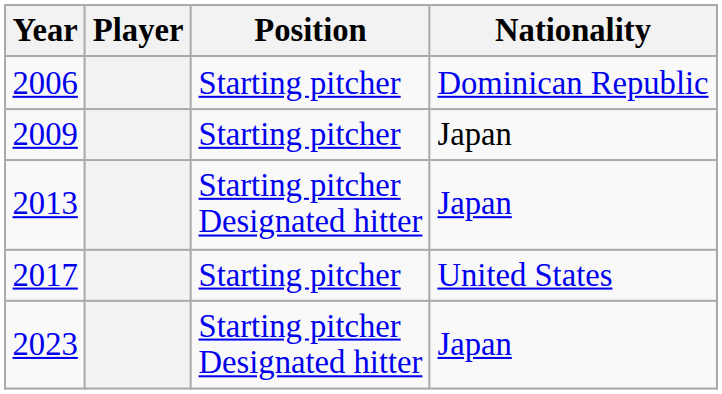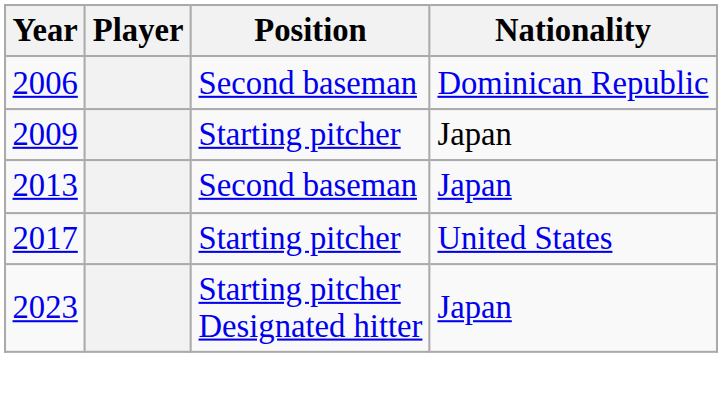 <table class="wikitable plainrowheaders sortable" summary="Year (sortable), Player (sortable), Position (sortable), and Nationality (sortable)">
 <tr>
 <th scope="col">Year</th>
 <th scope="col">Player</th>
 <th scope="col">Position</th>
 <th scope="col">Nationality</th>
 </tr>
 <tr>
 <td><a href='#'>2006</a></td>
 <th scope="row"></th>
-<td><a href='#'>Starting pitcher</a></td>
+<td><a href='#'>Second baseman</a></td>
 <td> <a href='#'>Dominican Republic</a></td>
 </tr>
 <tr>
 <td><a href='#'>2009</a></td>
 <th scope="row"></th>
 <td><a href='#'>Starting pitcher</a></td>
 <td> Japan</td>
 </tr>
 <tr>
 <td><a href='#'>2013</a></td>
 <th scope="row"></th>
-<td><a href='#'>Starting pitcher</a><br><a href='#'>Designated hitter</a></td>
+<td><a href='#'>Second baseman</a></td>
 <td> <a href='#'>Japan</a></td>
 </tr>
 <tr>
 <td><a href='#'>2017</a></td>
 <th scope="row"></th>
 <td><a href='#'>Starting pitcher</a></td>
 <td> <a href='#'>United States</a></td>
 </tr>
 <tr>
 <td><a href='#'>2023</a></td>
 <th scope="row"></th>
 <td><a href='#'>Starting pitcher</a><br><a href='#'>Designated hitter</a></td>
 <td> <a href='#'>Japan</a></td>
 </tr>
 </table>
